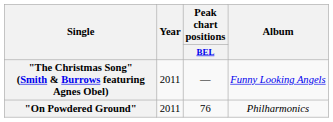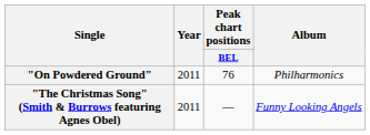 <table class="wikitable plainrowheaders" style="text-align:center;">
 <tr>
 <th scope="col" rowspan="2" style="width:14em;">Single</th>
 <th scope="col" rowspan="2">Year</th>
 <th scope="col">Peak chart positions</th>
 <th scope="col" rowspan="2">Album</th>
 </tr>
 <tr>
 <th scope="col" style="width:3em;font-size:85%;"><a href='#'>BEL</a><br></th>
 </tr>
 <tr>
+<th scope="row">"On Powdered Ground"</th>
+<td>2011</td>
+<td>76</td>
+<td><em>Philharmonics</em></td>
+</tr>
+<tr>
 <th scope="row">"The Christmas Song"<br><span>(<a href='#'>Smith</a> & <a href='#'>Burrows</a> featuring Agnes Obel)</span></th>
 <td>2011</td>
 <td>—</td>
 <td><em><a href='#'>Funny Looking Angels</a></em></td>
 </tr>
-<tr>
-<th scope="row">"On Powdered Ground"</th>
-<td>2011</td>
-<td>76</td>
-<td><em>Philharmonics</em></td>
-</tr>
 </table>
